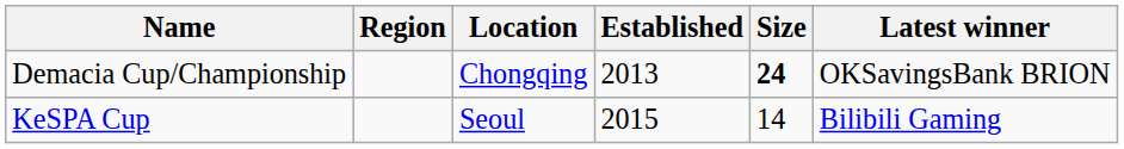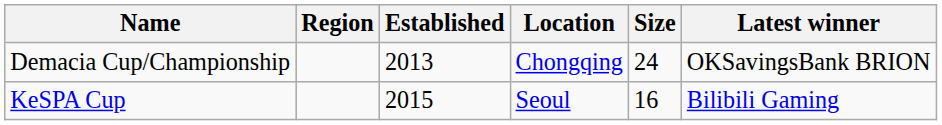 <table class="wikitable plainrowheaders sortable">
 <tr>
 <th>Name</th>
 <th>Region</th>
+<th>Established</th>
 <th>Location</th>
-<th>Established</th>
 <th>Size</th>
 <th>Latest winner</th>
 </tr>
 <tr>
 <td scope="row">Demacia Cup/Championship</td>
 <td></td>
+<td>2013</td>
 <td><a href='#'>Chongqing</a></td>
-<td>2013</td>
-<td><strong>24</strong></td>
+<td>24</td>
 <td>OKSavingsBank BRION</td>
 </tr>
 <tr>
 <td scope="row"><a href='#'>KeSPA Cup</a></td>
 <td></td>
+<td>2015</td>
 <td><a href='#'>Seoul</a></td>
-<td>2015</td>
-<td>14</td>
+<td>16</td>
 <td><a href='#'>Bilibili Gaming</a></td>
 </tr>
 </table>
